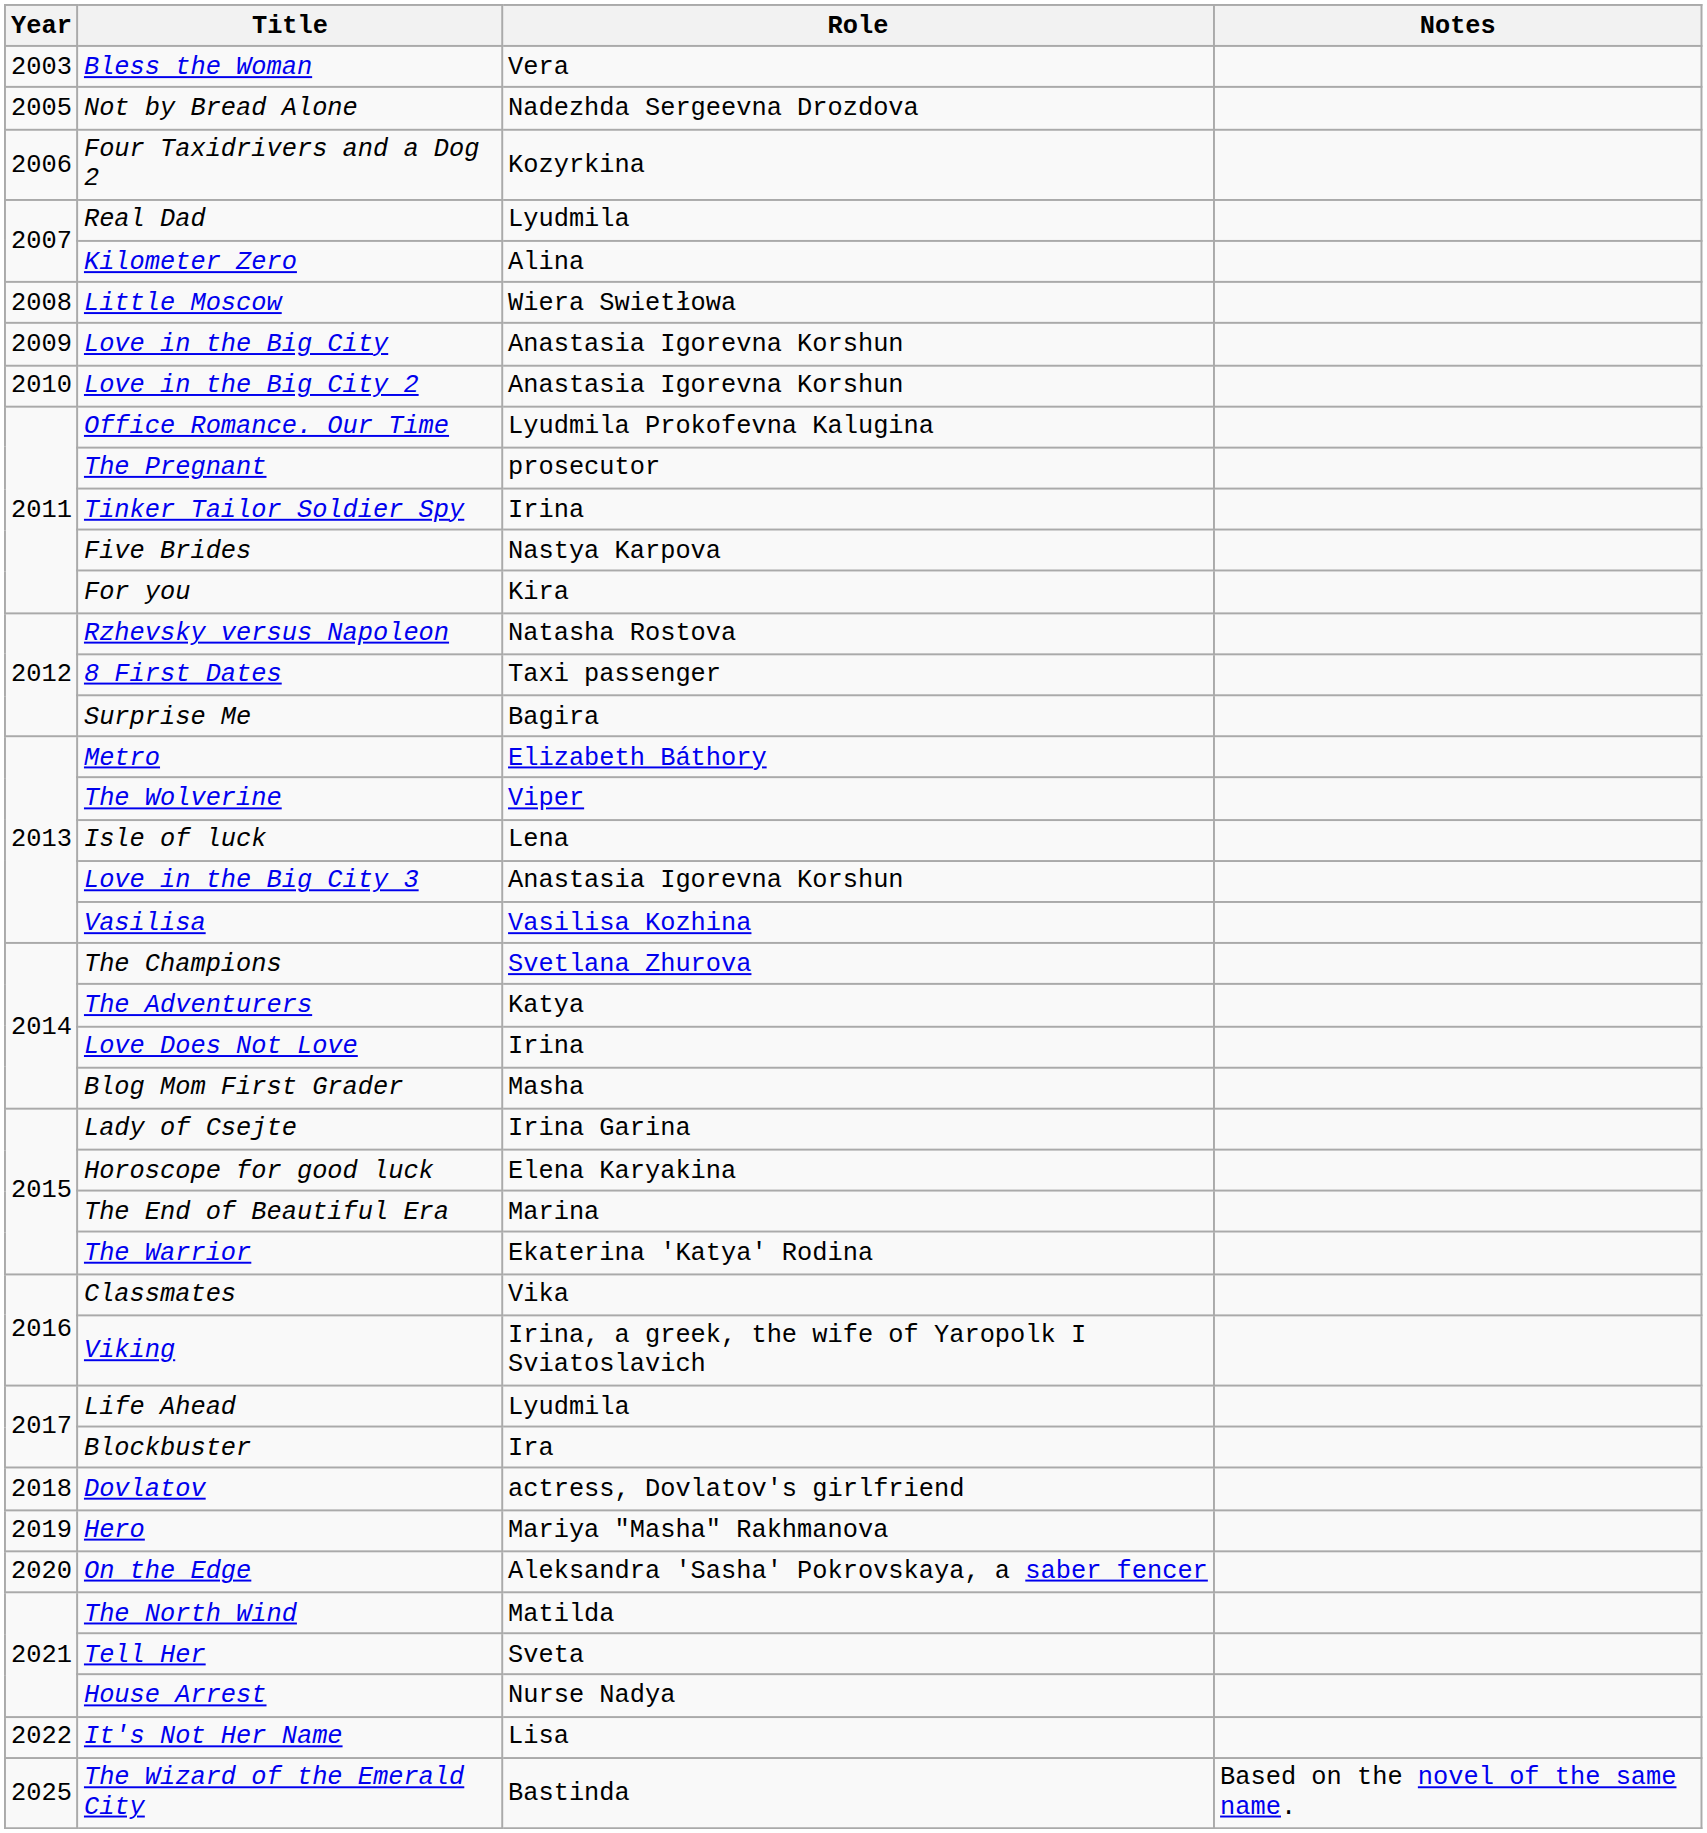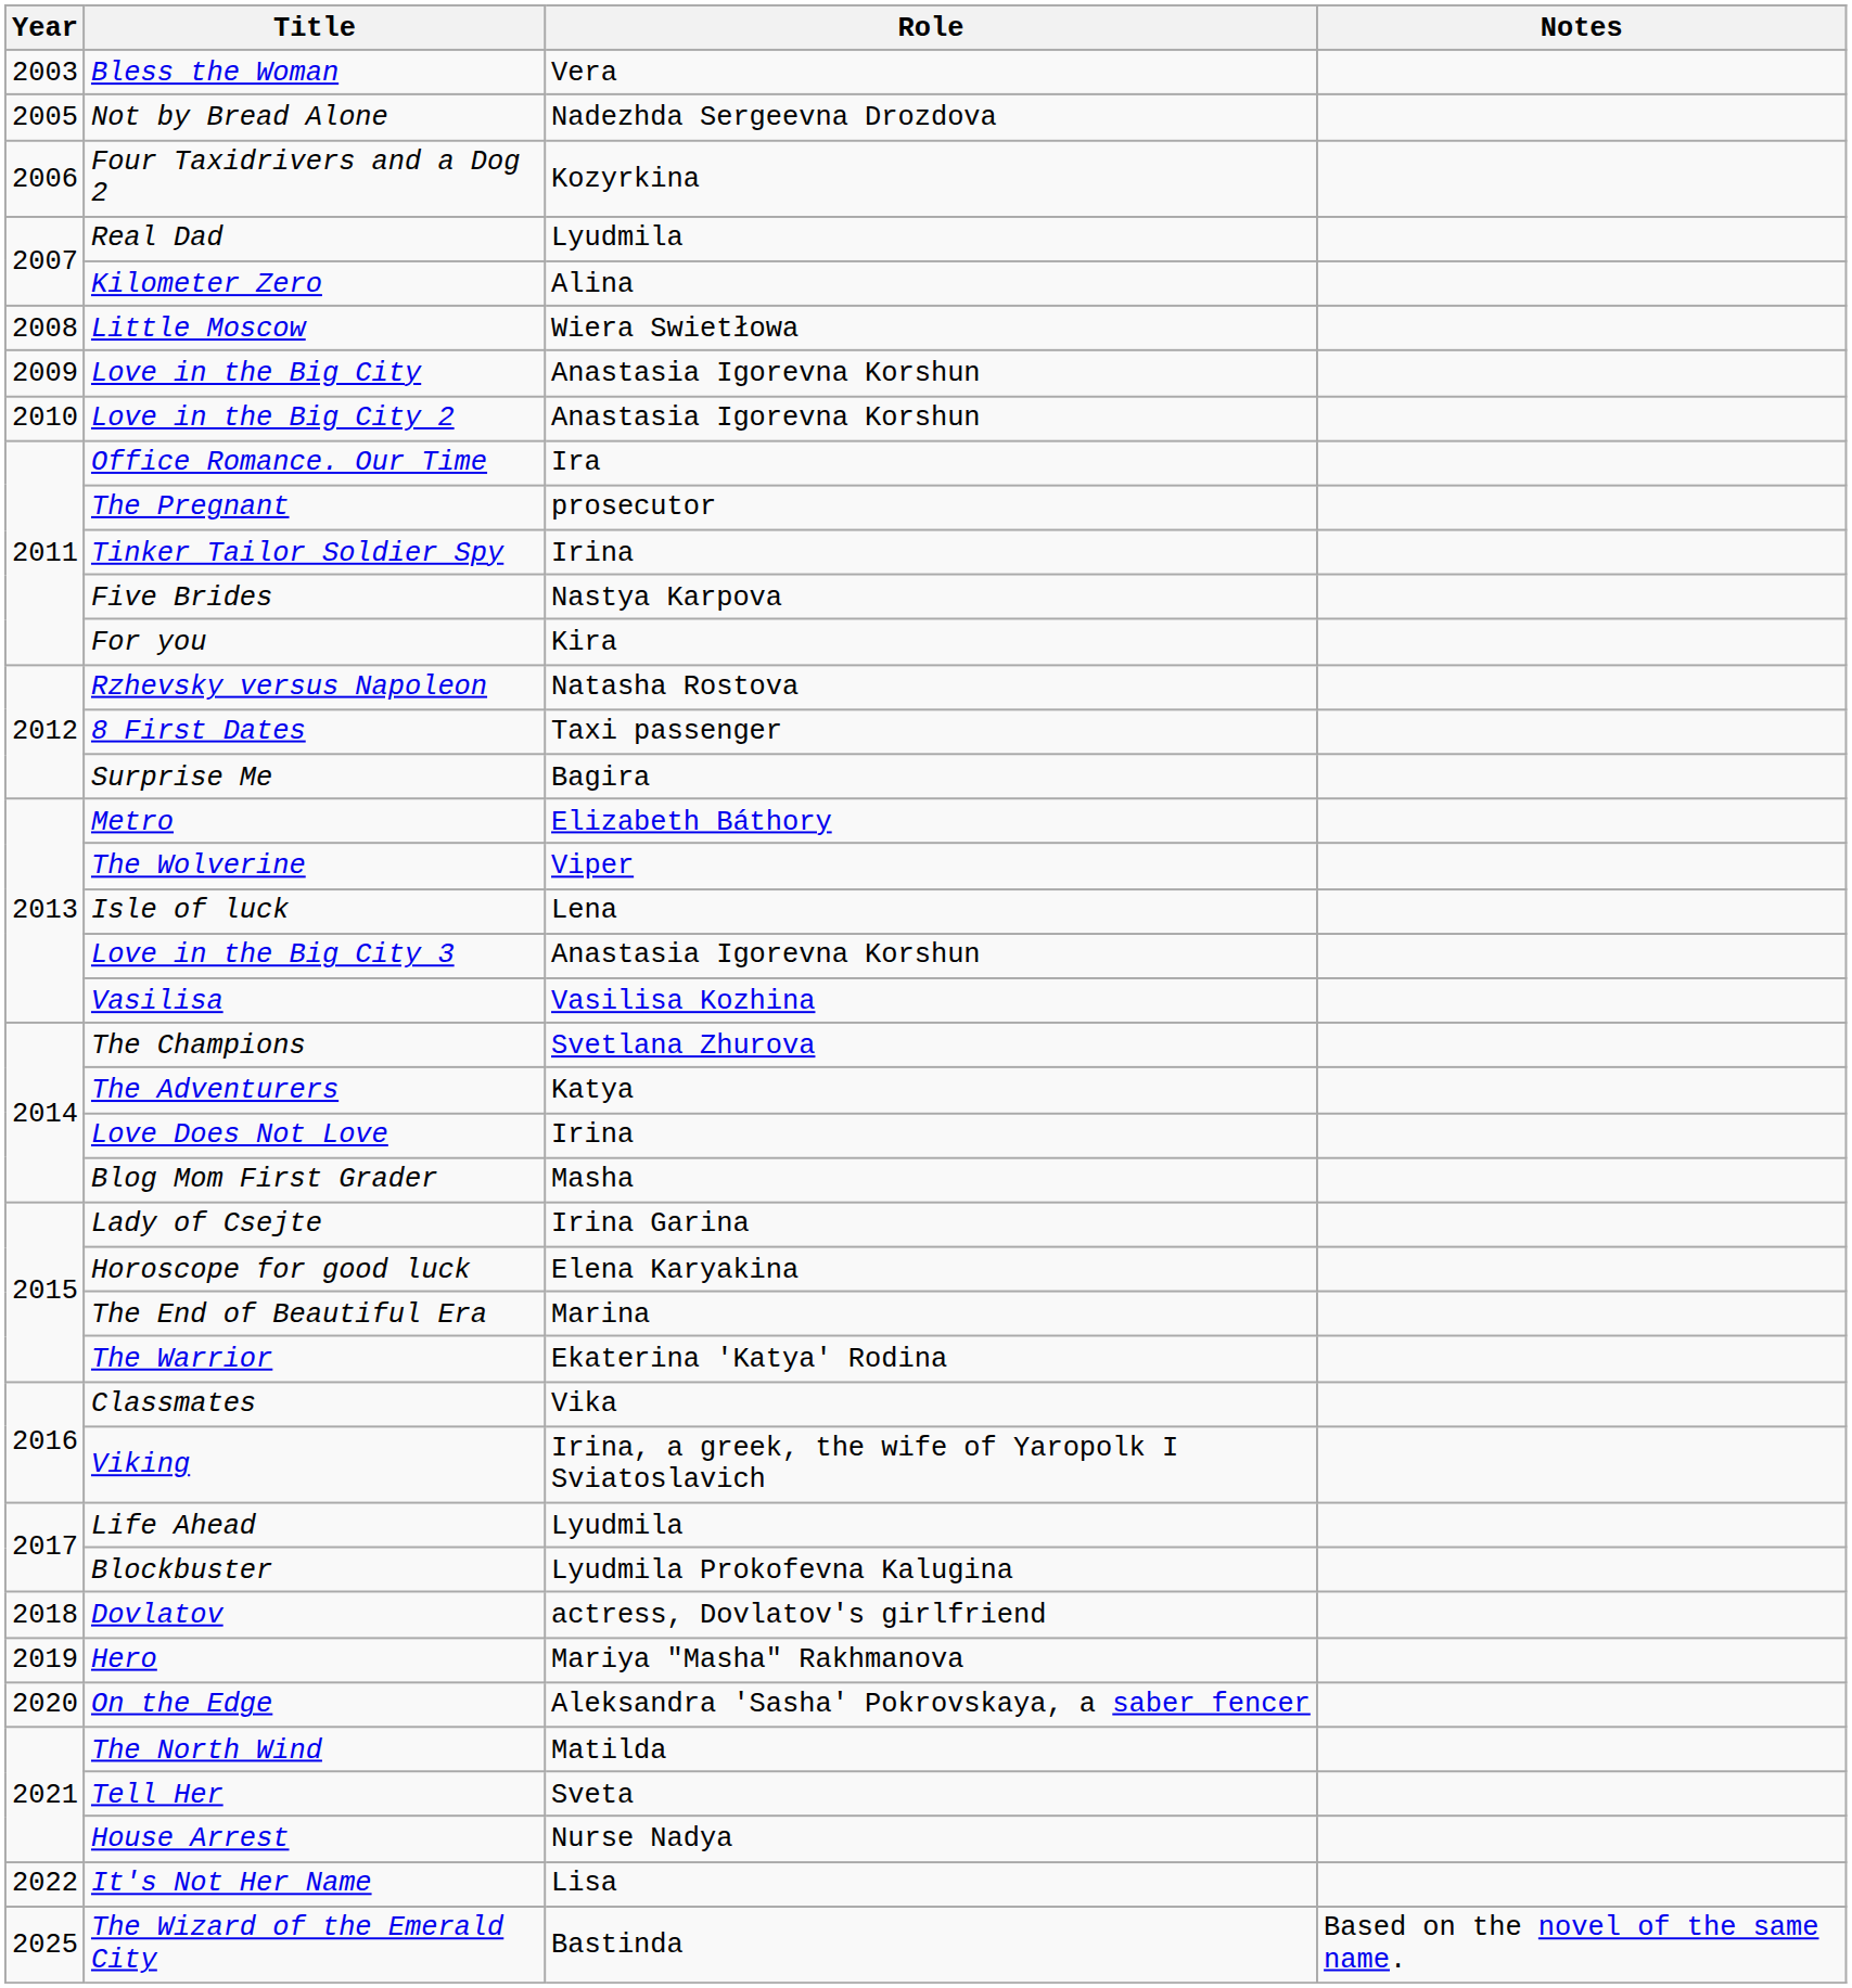 <table class="wikitable sortable">
 <tr>
 <th>Year</th>
 <th>Title</th>
 <th>Role</th>
 <th>Notes</th>
 </tr>
 <tr>
 <td>2003</td>
 <td><em><a href='#'>Bless the Woman</a></em></td>
 <td>Vera</td>
 <td></td>
 </tr>
 <tr>
 <td>2005</td>
 <td><em>Not by Bread Alone</em></td>
 <td>Nadezhda Sergeevna Drozdova</td>
 <td></td>
 </tr>
 <tr>
 <td>2006</td>
 <td><em>Four Taxidrivers and a Dog 2</em></td>
 <td>Kozyrkina</td>
 <td></td>
 </tr>
 <tr>
 <td rowspan=2>2007</td>
 <td><em>Real Dad</em></td>
 <td>Lyudmila</td>
 <td></td>
 </tr>
 <tr>
 <td><em><a href='#'>Kilometer Zero</a></em></td>
 <td>Alina</td>
 <td></td>
 </tr>
 <tr>
 <td>2008</td>
 <td><em><a href='#'>Little Moscow</a></em></td>
 <td>Wiera Swietłowa</td>
 <td></td>
 </tr>
 <tr>
 <td>2009</td>
 <td><em><a href='#'>Love in the Big City</a></em></td>
 <td>Anastasia Igorevna Korshun</td>
 <td></td>
 </tr>
 <tr>
 <td>2010</td>
 <td><em><a href='#'>Love in the Big City 2</a></em></td>
 <td>Anastasia Igorevna Korshun</td>
 <td></td>
 </tr>
 <tr>
 <td rowspan=5>2011</td>
 <td><em><a href='#'>Office Romance. Our Time</a></em></td>
-<td>Lyudmila Prokofevna Kalugina</td>
+<td>Ira</td>
 <td></td>
 </tr>
 <tr>
 <td><em><a href='#'>The Pregnant</a></em></td>
 <td>prosecutor</td>
 <td></td>
 </tr>
 <tr>
 <td><em><a href='#'>Tinker Tailor Soldier Spy</a></em></td>
 <td>Irina</td>
 <td></td>
 </tr>
 <tr>
 <td><em>Five Brides</em></td>
 <td>Nastya Karpova</td>
 <td></td>
 </tr>
 <tr>
 <td><em>For you</em></td>
 <td>Kira</td>
 <td></td>
 </tr>
 <tr>
 <td rowspan=3>2012</td>
 <td><em><a href='#'>Rzhevsky versus Napoleon</a></em></td>
 <td>Natasha Rostova</td>
 <td></td>
 </tr>
 <tr>
 <td><em><a href='#'>8 First Dates</a></em></td>
 <td>Taxi passenger</td>
 <td></td>
 </tr>
 <tr>
 <td><em>Surprise Me</em></td>
 <td>Bagira</td>
 <td></td>
 </tr>
 <tr>
 <td rowspan=5>2013</td>
 <td><em><a href='#'>Metro</a></em></td>
 <td><a href='#'>Elizabeth Báthory</a></td>
 <td></td>
 </tr>
 <tr>
 <td><em><a href='#'>The Wolverine</a></em></td>
 <td><a href='#'>Viper</a></td>
 <td></td>
 </tr>
 <tr>
 <td><em>Isle of luck</em></td>
 <td>Lena</td>
 <td></td>
 </tr>
 <tr>
 <td><em><a href='#'>Love in the Big City 3</a></em></td>
 <td>Anastasia Igorevna Korshun</td>
 <td></td>
 </tr>
 <tr>
 <td><em><a href='#'>Vasilisa</a></em></td>
 <td><a href='#'>Vasilisa Kozhina</a></td>
 <td></td>
 </tr>
 <tr>
 <td rowspan=4>2014</td>
 <td><em>The Champions</em></td>
 <td><a href='#'>Svetlana Zhurova</a></td>
 <td></td>
 </tr>
 <tr>
 <td><em><a href='#'>The Adventurers</a></em></td>
 <td>Katya</td>
 <td></td>
 </tr>
 <tr>
 <td><em><a href='#'>Love Does Not Love</a></em></td>
 <td>Irina</td>
 <td></td>
 </tr>
 <tr>
 <td><em>Blog Mom First Grader</em></td>
 <td>Masha</td>
 <td></td>
 </tr>
 <tr>
 <td rowspan=4>2015</td>
 <td><em>Lady of Csejte</em></td>
 <td>Irina Garina</td>
 <td></td>
 </tr>
 <tr>
 <td><em>Horoscope for good luck</em></td>
 <td>Elena Karyakina</td>
 <td></td>
 </tr>
 <tr>
 <td><em>The End of Beautiful Era</em></td>
 <td>Marina</td>
 <td></td>
 </tr>
 <tr>
 <td><em><a href='#'>The Warrior</a></em></td>
 <td>Ekaterina 'Katya' Rodina</td>
 <td></td>
 </tr>
 <tr>
 <td rowspan=2>2016</td>
 <td><em>Classmates</em></td>
 <td>Vika</td>
 <td></td>
 </tr>
 <tr>
 <td><em><a href='#'>Viking</a></em></td>
 <td>Irina, a greek, the wife of Yaropolk I Sviatoslavich</td>
 <td></td>
 </tr>
 <tr>
 <td rowspan=2>2017</td>
 <td><em>Life Ahead</em></td>
 <td>Lyudmila</td>
 <td></td>
 </tr>
 <tr>
 <td><em>Blockbuster</em></td>
-<td>Ira</td>
+<td>Lyudmila Prokofevna Kalugina</td>
 <td></td>
 </tr>
 <tr>
 <td>2018</td>
 <td><em><a href='#'>Dovlatov</a></em></td>
 <td>actress, Dovlatov's girlfriend</td>
 <td></td>
 </tr>
 <tr>
 <td>2019</td>
 <td><em><a href='#'>Hero</a></em></td>
 <td>Mariya "Masha" Rakhmanova</td>
 <td></td>
 </tr>
 <tr>
 <td>2020</td>
 <td><em><a href='#'>On the Edge</a></em></td>
 <td>Aleksandra 'Sasha' Pokrovskaya, a <a href='#'>saber fencer</a></td>
 <td></td>
 </tr>
 <tr>
 <td rowspan=3>2021</td>
 <td><em><a href='#'>The North Wind</a></em></td>
 <td>Matilda</td>
 <td></td>
 </tr>
 <tr>
 <td><em><a href='#'>Tell Her</a></em></td>
 <td>Sveta</td>
 <td></td>
 </tr>
 <tr>
 <td><em><a href='#'>House Arrest</a></em></td>
 <td>Nurse Nadya</td>
 <td></td>
 </tr>
 <tr>
 <td>2022</td>
 <td><em><a href='#'>It's Not Her Name</a></em></td>
 <td>Lisa</td>
 <td></td>
 </tr>
 <tr>
 <td>2025</td>
 <td><em><a href='#'>The Wizard of the Emerald City</a></em></td>
 <td>Bastinda</td>
 <td>Based on the <a href='#'>novel of the same name</a>.</td>
 </tr>
 </table>
